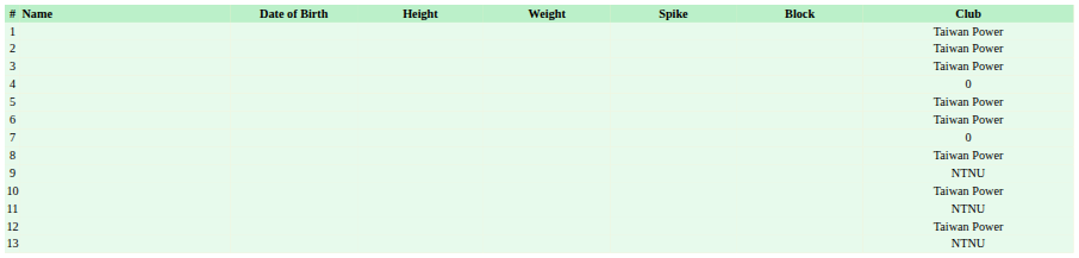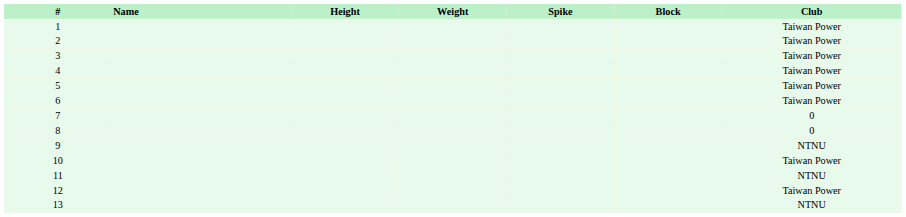 <table border=0 cellpadding=2 cellspacing=0  |- bgcolor=#FFECCE style="text-align:center; font-size:90%; width:100%">
 <tr bgcolor=#BBF0C9>
 <th>#</th>
 <th align=left width=20%>Name</th>
-<th width=12%>Date of Birth</th>
 <th width=12%>Height</th>
 <th width=12%>Weight</th>
 <th width=12%>Spike</th>
 <th width=12%>Block</th>
 <th width=20%>Club</th>
 </tr>
 <tr bgcolor=#E7FAEC>
 <td>1</td>
 <td align=left></td>
-<td align=right></td>
 <td></td>
 <td></td>
 <td></td>
 <td></td>
 <td>Taiwan Power</td>
 </tr>
 <tr bgcolor=#E7FAEC>
 <td>2</td>
 <td align=left></td>
-<td align=right></td>
 <td></td>
 <td></td>
 <td></td>
 <td></td>
 <td>Taiwan Power</td>
 </tr>
 <tr bgcolor=#E7FAEC>
 <td>3</td>
 <td align=left></td>
-<td align=right></td>
 <td></td>
 <td></td>
 <td></td>
 <td></td>
 <td>Taiwan Power</td>
 </tr>
 <tr bgcolor=#E7FAEC>
 <td>4</td>
 <td align=left></td>
-<td align=right></td>
 <td></td>
 <td></td>
 <td></td>
 <td></td>
-<td>0</td>
+<td>Taiwan Power</td>
 </tr>
 <tr bgcolor=#E7FAEC>
 <td>5</td>
 <td align=left></td>
-<td align=right></td>
 <td></td>
 <td></td>
 <td></td>
 <td></td>
 <td>Taiwan Power</td>
 </tr>
 <tr bgcolor=#E7FAEC>
 <td>6</td>
 <td align=left></td>
-<td align=right></td>
 <td></td>
 <td></td>
 <td></td>
 <td></td>
 <td>Taiwan Power</td>
 </tr>
 <tr bgcolor=#E7FAEC>
 <td>7</td>
 <td align=left></td>
-<td align=right></td>
 <td></td>
 <td></td>
 <td></td>
 <td></td>
 <td>0</td>
 </tr>
 <tr bgcolor=#E7FAEC>
 <td>8</td>
 <td align=left></td>
-<td align=right></td>
 <td></td>
 <td></td>
 <td></td>
 <td></td>
-<td>Taiwan Power</td>
+<td>0</td>
 </tr>
 <tr bgcolor=#E7FAEC>
 <td>9</td>
 <td align=left></td>
-<td align=right></td>
 <td></td>
 <td></td>
 <td></td>
 <td></td>
 <td>NTNU</td>
 </tr>
 <tr bgcolor=#E7FAEC>
 <td>10</td>
 <td align=left></td>
-<td align=right></td>
 <td></td>
 <td></td>
 <td></td>
 <td></td>
 <td>Taiwan Power</td>
 </tr>
 <tr bgcolor=#E7FAEC>
 <td>11</td>
 <td align=left></td>
-<td align=right></td>
 <td></td>
 <td></td>
 <td></td>
 <td></td>
 <td>NTNU</td>
 </tr>
 <tr bgcolor=#E7FAEC>
 <td>12</td>
 <td align=left></td>
-<td align=right></td>
 <td></td>
 <td></td>
 <td></td>
 <td></td>
 <td>Taiwan Power</td>
 </tr>
 <tr bgcolor=#E7FAEC>
 <td>13</td>
 <td align=left></td>
-<td align=right></td>
 <td></td>
 <td></td>
 <td></td>
 <td></td>
 <td>NTNU</td>
 </tr>
 </table>
